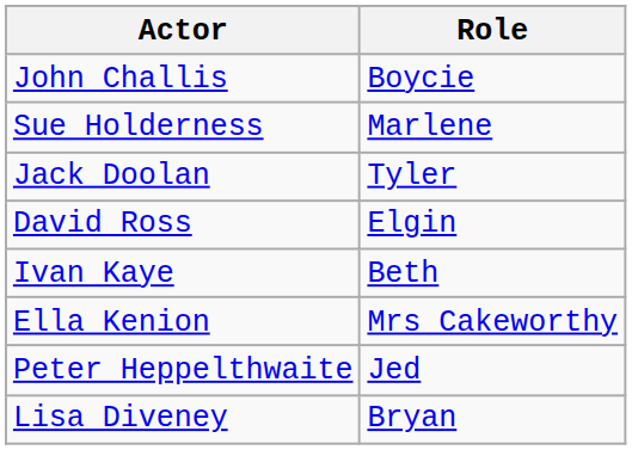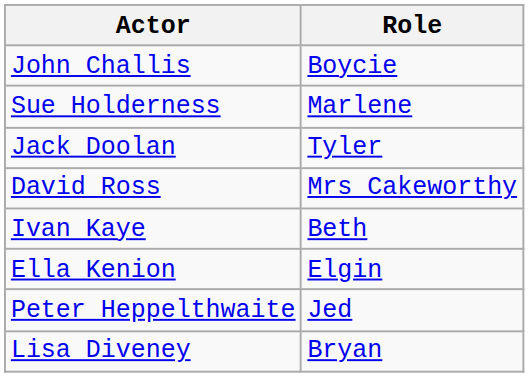 <table class="wikitable">
 <tr>
 <th>Actor</th>
 <th>Role</th>
 </tr>
 <tr>
 <td><a href='#'>John Challis</a></td>
 <td><a href='#'>Boycie</a></td>
 </tr>
 <tr>
 <td><a href='#'>Sue Holderness</a></td>
 <td><a href='#'>Marlene</a></td>
 </tr>
 <tr>
 <td><a href='#'>Jack Doolan</a></td>
 <td><a href='#'>Tyler</a></td>
 </tr>
 <tr>
 <td><a href='#'>David Ross</a></td>
-<td><a href='#'>Elgin</a></td>
+<td><a href='#'>Mrs Cakeworthy</a></td>
 </tr>
 <tr>
 <td><a href='#'>Ivan Kaye</a></td>
 <td><a href='#'>Beth</a></td>
 </tr>
 <tr>
 <td><a href='#'>Ella Kenion</a></td>
-<td><a href='#'>Mrs Cakeworthy</a></td>
+<td><a href='#'>Elgin</a></td>
 </tr>
 <tr>
 <td><a href='#'>Peter Heppelthwaite</a></td>
 <td><a href='#'>Jed</a></td>
 </tr>
 <tr>
 <td><a href='#'>Lisa Diveney</a></td>
 <td><a href='#'>Bryan</a></td>
 </tr>
 </table>
